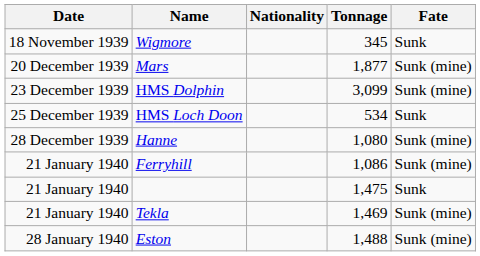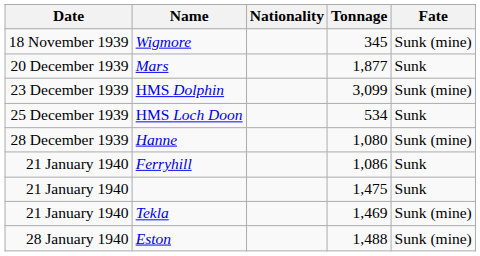 <table class="wikitable sortable" style="margin: 1em auto 1em auto;" style="margin: 1em auto 1em auto;"|->
 <tr>
 <th>Date</th>
 <th>Name</th>
 <th>Nationality</th>
 <th>Tonnage</th>
 <th>Fate</th>
 </tr>
 <tr>
 <td align="right">18 November 1939</td>
 <td align="left"><a href='#'><em>Wigmore</em></a></td>
 <td align="left"></td>
 <td align="right">345</td>
-<td align="left">Sunk</td>
+<td align="left">Sunk (mine)</td>
 </tr>
 <tr>
 <td align="right">20 December 1939</td>
 <td align="left"><a href='#'><em>Mars</em></a></td>
 <td align="left"></td>
 <td align="right">1,877</td>
-<td align="left">Sunk (mine)</td>
+<td align="left">Sunk</td>
 </tr>
 <tr>
 <td align="right">23 December 1939</td>
 <td align="left"><a href='#'>HMS <em>Dolphin</em></a></td>
 <td align="left"></td>
 <td align="right">3,099</td>
 <td align="left">Sunk (mine)</td>
 </tr>
 <tr>
 <td align="right">25 December 1939</td>
 <td align="left"><a href='#'>HMS <em>Loch Doon</em></a></td>
 <td align="left"></td>
 <td align="right">534</td>
 <td align="left">Sunk</td>
 </tr>
 <tr>
 <td align="right">28 December 1939</td>
 <td align="left"><a href='#'><em>Hanne</em></a></td>
 <td align="left"></td>
 <td align="right">1,080</td>
 <td align="left">Sunk (mine)</td>
 </tr>
 <tr>
 <td align="right">21 January 1940</td>
 <td align="left"><a href='#'><em>Ferryhill</em></a></td>
 <td align="left"></td>
 <td align="right">1,086</td>
-<td align="left">Sunk (mine)</td>
+<td align="left">Sunk</td>
 </tr>
 <tr>
 <td align="right">21 January 1940</td>
 <td align="left"></td>
 <td align="left"></td>
 <td align="right">1,475</td>
 <td align="left">Sunk</td>
 </tr>
 <tr>
 <td align="right">21 January 1940</td>
 <td align="left"><a href='#'><em>Tekla</em></a></td>
 <td align="left"></td>
 <td align="right">1,469</td>
 <td align="left">Sunk (mine)</td>
 </tr>
 <tr>
 <td align="right">28 January 1940</td>
 <td align="left"><a href='#'><em>Eston</em></a></td>
 <td align="left"></td>
 <td align="right">1,488</td>
 <td align="left">Sunk (mine)</td>
 </tr>
 </table>
